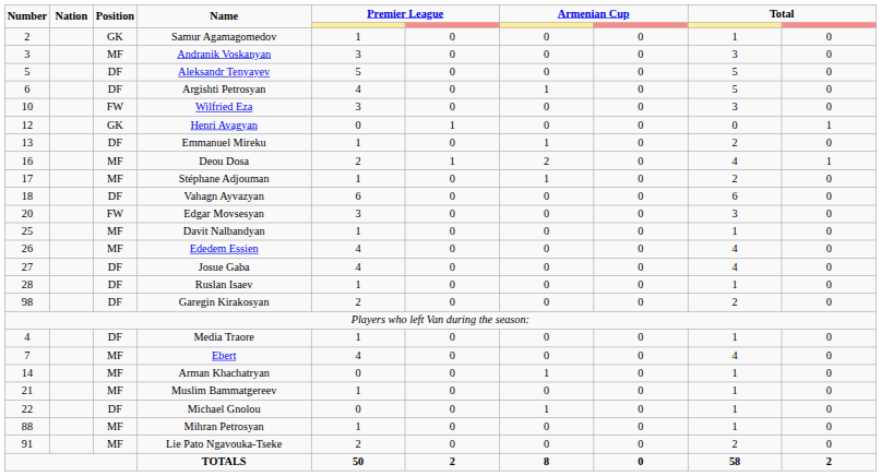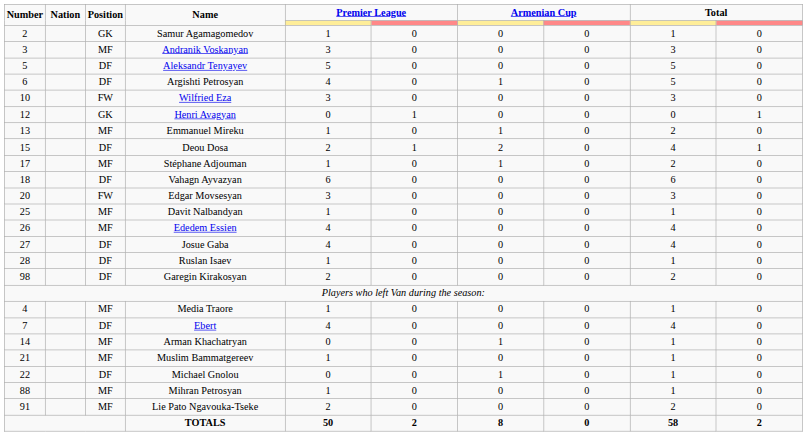 <table class="wikitable" style="text-align:center;">
 <tr>
 <td rowspan="2"  style="width:5%; text-align:center;"><strong>Number</strong></td>
 <td rowspan="2"  style="width:5%; text-align:center;"><strong>Nation</strong></td>
 <td rowspan="2"  style="width:5%; text-align:center;"><strong>Position</strong></td>
 <td rowspan="2"  style="width:20%; text-align:center;"><strong>Name</strong></td>
 <td colspan="2" style="text-align:center;"><strong><a href='#'>Premier League</a></strong></td>
 <td colspan="2" style="text-align:center;"><strong><a href='#'>Armenian Cup</a></strong></td>
 <td colspan="2" style="text-align:center;"><strong>Total</strong></td>
 </tr>
 <tr>
 <th style="width:60px; background:#fe9;"></th>
 <th style="width:60px; background:#ff8888;"></th>
 <th style="width:60px; background:#fe9;"></th>
 <th style="width:60px; background:#ff8888;"></th>
 <th style="width:60px; background:#fe9;"></th>
 <th style="width:60px; background:#ff8888;"></th>
 </tr>
 <tr>
 <td>2</td>
 <td></td>
 <td>GK</td>
 <td>Samur Agamagomedov</td>
 <td>1</td>
 <td>0</td>
 <td>0</td>
 <td>0</td>
 <td>1</td>
 <td>0</td>
 </tr>
 <tr>
 <td>3</td>
 <td></td>
 <td>MF</td>
 <td><a href='#'>Andranik Voskanyan</a></td>
 <td>3</td>
 <td>0</td>
 <td>0</td>
 <td>0</td>
 <td>3</td>
 <td>0</td>
 </tr>
 <tr>
 <td>5</td>
 <td></td>
 <td>DF</td>
 <td><a href='#'>Aleksandr Tenyayev</a></td>
 <td>5</td>
 <td>0</td>
 <td>0</td>
 <td>0</td>
 <td>5</td>
 <td>0</td>
 </tr>
 <tr>
 <td>6</td>
 <td></td>
 <td>DF</td>
 <td>Argishti Petrosyan</td>
 <td>4</td>
 <td>0</td>
 <td>1</td>
 <td>0</td>
 <td>5</td>
 <td>0</td>
 </tr>
 <tr>
 <td>10</td>
 <td></td>
 <td>FW</td>
 <td><a href='#'>Wilfried Eza</a></td>
 <td>3</td>
 <td>0</td>
 <td>0</td>
 <td>0</td>
 <td>3</td>
 <td>0</td>
 </tr>
 <tr>
 <td>12</td>
 <td></td>
 <td>GK</td>
 <td><a href='#'>Henri Avagyan</a></td>
 <td>0</td>
 <td>1</td>
 <td>0</td>
 <td>0</td>
 <td>0</td>
 <td>1</td>
 </tr>
 <tr>
 <td>13</td>
 <td></td>
-<td>DF</td>
+<td>MF</td>
 <td>Emmanuel Mireku</td>
 <td>1</td>
 <td>0</td>
 <td>1</td>
 <td>0</td>
 <td>2</td>
 <td>0</td>
 </tr>
 <tr>
-<td>16</td>
+<td>15</td>
 <td></td>
-<td>MF</td>
+<td>DF</td>
 <td>Deou Dosa</td>
 <td>2</td>
 <td>1</td>
 <td>2</td>
 <td>0</td>
 <td>4</td>
 <td>1</td>
 </tr>
 <tr>
 <td>17</td>
 <td></td>
 <td>MF</td>
 <td>Stéphane Adjouman</td>
 <td>1</td>
 <td>0</td>
 <td>1</td>
 <td>0</td>
 <td>2</td>
 <td>0</td>
 </tr>
 <tr>
 <td>18</td>
 <td></td>
 <td>DF</td>
 <td>Vahagn Ayvazyan</td>
 <td>6</td>
 <td>0</td>
 <td>0</td>
 <td>0</td>
 <td>6</td>
 <td>0</td>
 </tr>
 <tr>
 <td>20</td>
 <td></td>
 <td>FW</td>
 <td>Edgar Movsesyan</td>
 <td>3</td>
 <td>0</td>
 <td>0</td>
 <td>0</td>
 <td>3</td>
 <td>0</td>
 </tr>
 <tr>
 <td>25</td>
 <td></td>
 <td>MF</td>
 <td>Davit Nalbandyan</td>
 <td>1</td>
 <td>0</td>
 <td>0</td>
 <td>0</td>
 <td>1</td>
 <td>0</td>
 </tr>
 <tr>
 <td>26</td>
 <td></td>
 <td>MF</td>
 <td><a href='#'>Ededem Essien</a></td>
 <td>4</td>
 <td>0</td>
 <td>0</td>
 <td>0</td>
 <td>4</td>
 <td>0</td>
 </tr>
 <tr>
 <td>27</td>
 <td></td>
 <td>DF</td>
 <td>Josue Gaba</td>
 <td>4</td>
 <td>0</td>
 <td>0</td>
 <td>0</td>
 <td>4</td>
 <td>0</td>
 </tr>
 <tr>
 <td>28</td>
 <td></td>
 <td>DF</td>
 <td>Ruslan Isaev</td>
 <td>1</td>
 <td>0</td>
 <td>0</td>
 <td>0</td>
 <td>1</td>
 <td>0</td>
 </tr>
 <tr>
 <td>98</td>
 <td></td>
 <td>DF</td>
 <td>Garegin Kirakosyan</td>
 <td>2</td>
 <td>0</td>
 <td>0</td>
 <td>0</td>
 <td>2</td>
 <td>0</td>
 </tr>
 <tr>
 <td colspan="14"><em>Players who left Van during the season:</em></td>
 </tr>
 <tr>
 <td>4</td>
 <td></td>
-<td>DF</td>
+<td>MF</td>
 <td>Media Traore</td>
 <td>1</td>
 <td>0</td>
 <td>0</td>
 <td>0</td>
 <td>1</td>
 <td>0</td>
 </tr>
 <tr>
 <td>7</td>
 <td></td>
-<td>MF</td>
+<td>DF</td>
 <td><a href='#'>Ebert</a></td>
 <td>4</td>
 <td>0</td>
 <td>0</td>
 <td>0</td>
 <td>4</td>
 <td>0</td>
 </tr>
 <tr>
 <td>14</td>
 <td></td>
 <td>MF</td>
 <td>Arman Khachatryan</td>
 <td>0</td>
 <td>0</td>
 <td>1</td>
 <td>0</td>
 <td>1</td>
 <td>0</td>
 </tr>
 <tr>
 <td>21</td>
 <td></td>
 <td>MF</td>
 <td>Muslim Bammatgereev</td>
 <td>1</td>
 <td>0</td>
 <td>0</td>
 <td>0</td>
 <td>1</td>
 <td>0</td>
 </tr>
 <tr>
 <td>22</td>
 <td></td>
 <td>DF</td>
 <td>Michael Gnolou</td>
 <td>0</td>
 <td>0</td>
 <td>1</td>
 <td>0</td>
 <td>1</td>
 <td>0</td>
 </tr>
 <tr>
 <td>88</td>
 <td></td>
 <td>MF</td>
 <td>Mihran Petrosyan</td>
 <td>1</td>
 <td>0</td>
 <td>0</td>
 <td>0</td>
 <td>1</td>
 <td>0</td>
 </tr>
 <tr>
 <td>91</td>
 <td></td>
 <td>MF</td>
 <td>Lie Pato Ngavouka-Tseke</td>
 <td>2</td>
 <td>0</td>
 <td>0</td>
 <td>0</td>
 <td>2</td>
 <td>0</td>
 </tr>
 <tr>
 <td colspan="3"></td>
 <td><strong>TOTALS</strong></td>
 <td><strong>50</strong></td>
 <td><strong>2</strong></td>
 <td><strong>8</strong></td>
 <td><strong>0</strong></td>
 <td><strong>58</strong></td>
 <td><strong>2</strong></td>
 </tr>
 </table>
